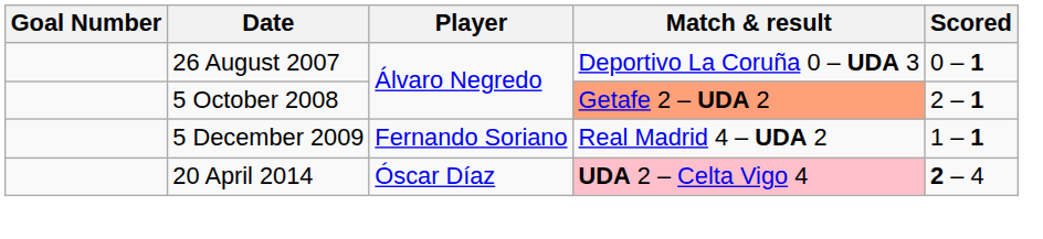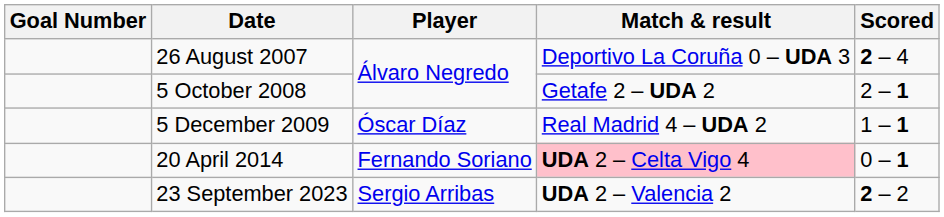 <table class="wikitable">
 <tr>
 <th>Goal Number</th>
 <th>Date</th>
 <th>Player</th>
 <th>Match & result</th>
 <th>Scored</th>
 </tr>
 <tr>
 <td></td>
 <td>26 August 2007</td>
 <td rowspan="2"> <a href='#'>Álvaro Negredo</a></td>
 <td><a href='#'>Deportivo La Coruña</a> 0 – <strong>UDA</strong> 3</td>
-<td>0 – <strong>1</strong></td>
+<td><strong>2</strong> – 4</td>
 </tr>
 <tr>
 <td></td>
 <td>5 October 2008</td>
-<td style="background: lightsalmon;"><a href='#'>Getafe</a> 2 – <strong>UDA</strong> 2</td>
+<td><a href='#'>Getafe</a> 2 – <strong>UDA</strong> 2</td>
 <td>2 – <strong>1</strong></td>
 </tr>
 <tr>
 <td></td>
 <td>5 December 2009</td>
-<td> <a href='#'>Fernando Soriano</a></td>
+<td> <a href='#'>Óscar Díaz</a></td>
 <td><a href='#'>Real Madrid</a> 4 – <strong>UDA</strong> 2</td>
 <td>1 – <strong>1</strong></td>
 </tr>
 <tr>
 <td></td>
 <td>20 April 2014</td>
-<td> <a href='#'>Óscar Díaz</a></td>
+<td> <a href='#'>Fernando Soriano</a></td>
 <td style="background: pink;"><strong>UDA</strong> 2 – <a href='#'>Celta Vigo</a> 4</td>
-<td><strong>2</strong> – 4</td>
+<td>0 – <strong>1</strong></td>
+</tr>
+<tr>
+<td></td>
+<td>23 September 2023</td>
+<td> <a href='#'>Sergio Arribas</a></td>
+<td><strong>UDA</strong> 2 – <a href='#'>Valencia</a> 2</td>
+<td><strong>2</strong> – 2</td>
 </tr>
 </table>
